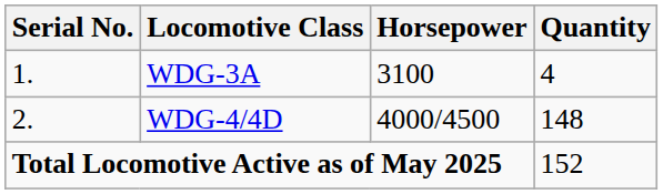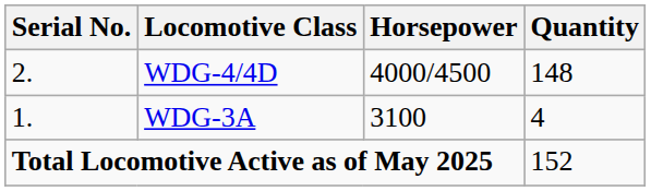 <table class="wikitable">
 <tr>
 <th>Serial No.</th>
 <th>Locomotive Class</th>
 <th>Horsepower</th>
 <th>Quantity</th>
 </tr>
 <tr>
+<td>2.</td>
+<td><a href='#'>WDG-4/4D</a></td>
+<td>4000/4500</td>
+<td>148</td>
+</tr>
+<tr>
 <td>1.</td>
 <td><a href='#'>WDG-3A</a></td>
 <td>3100</td>
 <td>4</td>
 </tr>
 <tr>
-<td>2.</td>
-<td><a href='#'>WDG-4/4D</a></td>
-<td>4000/4500</td>
-<td>148</td>
-</tr>
-<tr>
 <td colspan="3"><strong>Total Locomotive Active as of May 2025</strong></td>
 <td>152</td>
 </tr>
 </table>
